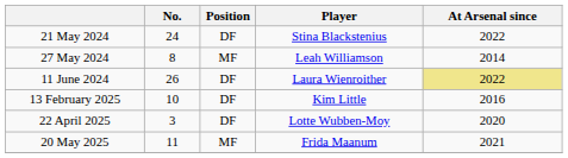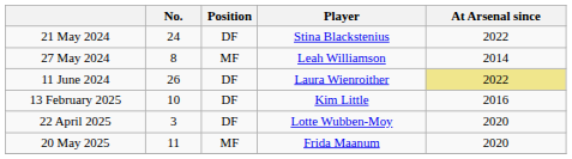 <table class="wikitable sortable" style="width:95%; text-align:center; font-size:85%; text-align:centre;">
 <tr>
 <th width="25%"></th>
 <th width="10%">No.</th>
 <th width="10%">Position</th>
 <th>Player</th>
 <th width="25%">At Arsenal since</th>
 </tr>
 <tr>
 <td>21 May 2024</td>
 <td>24</td>
 <td>DF</td>
 <td> <a href='#'>Stina Blackstenius</a></td>
 <td>2022</td>
 </tr>
 <tr>
 <td>27 May 2024</td>
 <td>8</td>
 <td>MF</td>
 <td> <a href='#'>Leah Williamson</a></td>
 <td>2014</td>
 </tr>
 <tr>
 <td>11 June 2024</td>
 <td>26</td>
 <td>DF</td>
 <td> <a href='#'>Laura Wienroither</a></td>
 <td style="background: khaki;">2022</td>
 </tr>
 <tr>
 <td>13 February 2025</td>
 <td>10</td>
 <td>DF</td>
 <td> <a href='#'>Kim Little</a></td>
 <td>2016</td>
 </tr>
 <tr>
 <td>22 April 2025</td>
 <td>3</td>
 <td>DF</td>
 <td> <a href='#'>Lotte Wubben-Moy</a></td>
 <td>2020</td>
 </tr>
 <tr>
 <td>20 May 2025</td>
 <td>11</td>
 <td>MF</td>
 <td> <a href='#'>Frida Maanum</a></td>
-<td>2021</td>
+<td>2020</td>
 </tr>
 <tr>
 </tr>
 </table>
